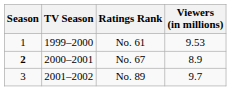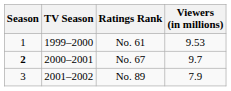 <table class="wikitable" style="text-align:center">
 <tr>
 <th scope="col">Season</th>
 <th scope="col">TV Season</th>
 <th scope="col">Ratings Rank</th>
 <th scope="col">Viewers<br> (in millions)</th>
 </tr>
 <tr>
 <td scope="row">1</td>
 <td>1999–2000</td>
 <td>No. 61</td>
 <td>9.53</td>
 </tr>
 <tr>
 <td scope="row"><strong>2</strong></td>
 <td>2000–2001</td>
 <td>No. 67</td>
-<td>8.9</td>
+<td>9.7</td>
 </tr>
 <tr>
 <td scope="row">3</td>
 <td>2001–2002</td>
 <td>No. 89</td>
-<td>9.7</td>
+<td>7.9</td>
 </tr>
 </table>
